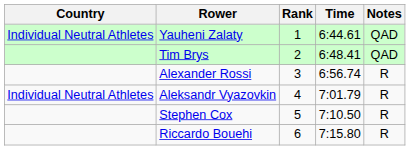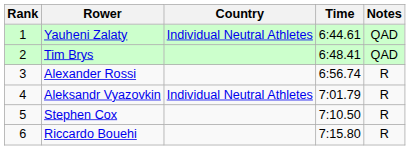 <table class="wikitable" style="text-align:center">
 <tr>
+<th>Rank</th>
+<th>Rower</th>
 <th>Country</th>
-<th>Rower</th>
-<th>Rank</th>
 <th>Time</th>
 <th>Notes</th>
 </tr>
 <tr bgcolor=ccffcc>
+<td>1</td>
+<td align="left"><a href='#'>Yauheni Zalaty</a></td>
 <td align="left"><a href='#'>Individual Neutral Athletes</a></td>
-<td align="left"><a href='#'>Yauheni Zalaty</a></td>
-<td>1</td>
 <td>6:44.61</td>
 <td>QAD</td>
 </tr>
 <tr bgcolor=ccffcc>
+<td>2</td>
+<td align="left"><a href='#'>Tim Brys</a></td>
 <td align="left"></td>
-<td align="left"><a href='#'>Tim Brys</a></td>
-<td>2</td>
 <td>6:48.41</td>
 <td>QAD</td>
 </tr>
 <tr>
+<td>3</td>
+<td align="left"><a href='#'>Alexander Rossi</a></td>
 <td align="left"></td>
-<td align="left"><a href='#'>Alexander Rossi</a></td>
-<td>3</td>
 <td>6:56.74</td>
 <td>R</td>
 </tr>
 <tr>
+<td>4</td>
+<td align="left"><a href='#'>Aleksandr Vyazovkin</a></td>
 <td align="left"><a href='#'>Individual Neutral Athletes</a></td>
-<td align="left"><a href='#'>Aleksandr Vyazovkin</a></td>
-<td>4</td>
 <td>7:01.79</td>
 <td>R</td>
 </tr>
 <tr>
+<td>5</td>
+<td align="left"><a href='#'>Stephen Cox</a></td>
 <td align="left"></td>
-<td align="left"><a href='#'>Stephen Cox</a></td>
-<td>5</td>
 <td>7:10.50</td>
 <td>R</td>
 </tr>
 <tr>
+<td>6</td>
+<td align="left"><a href='#'>Riccardo Bouehi</a></td>
 <td align="left"></td>
-<td align="left"><a href='#'>Riccardo Bouehi</a></td>
-<td>6</td>
 <td>7:15.80</td>
 <td>R</td>
 </tr>
 </table>
